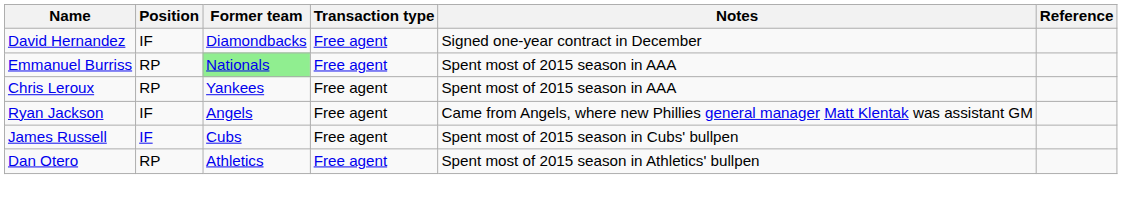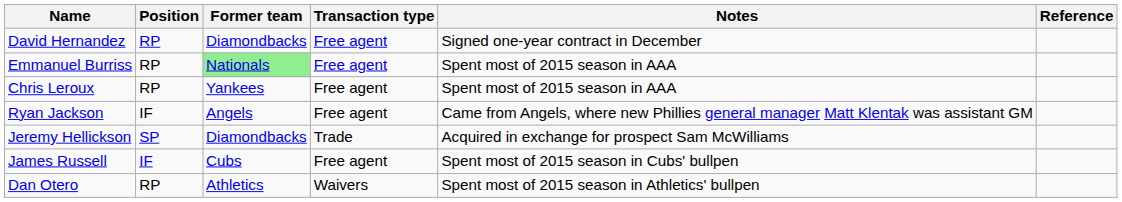 <table class="wikitable sortable">
 <tr>
 <th>Name</th>
 <th>Position</th>
 <th>Former team</th>
 <th>Transaction type</th>
 <th>Notes</th>
 <th>Reference</th>
 </tr>
 <tr>
 <td><a href='#'>David Hernandez</a></td>
-<td>IF</td>
+<td><a href='#'>RP</a></td>
 <td><a href='#'>Diamondbacks</a></td>
 <td><a href='#'>Free agent</a></td>
 <td>Signed one-year contract in December</td>
 <td></td>
 </tr>
 <tr>
 <td><a href='#'>Emmanuel Burriss</a></td>
 <td>RP</td>
 <td style="background: lightgreen;"><a href='#'>Nationals</a></td>
 <td><a href='#'>Free agent</a></td>
 <td>Spent most of 2015 season in AAA</td>
 <td></td>
 </tr>
 <tr>
 <td><a href='#'>Chris Leroux</a></td>
 <td>RP</td>
 <td><a href='#'>Yankees</a></td>
 <td>Free agent</td>
 <td>Spent most of 2015 season in AAA</td>
 <td></td>
 </tr>
 <tr>
 <td><a href='#'>Ryan Jackson</a></td>
 <td>IF</td>
 <td><a href='#'>Angels</a></td>
 <td>Free agent</td>
 <td>Came from Angels, where new Phillies <a href='#'>general manager</a> <a href='#'>Matt Klentak</a> was assistant GM</td>
 <td></td>
 </tr>
 <tr>
+<td><a href='#'>Jeremy Hellickson</a></td>
+<td><a href='#'>SP</a></td>
+<td><a href='#'>Diamondbacks</a></td>
+<td>Trade</td>
+<td>Acquired in exchange for prospect Sam McWilliams</td>
+<td></td>
+</tr>
+<tr>
 <td><a href='#'>James Russell</a></td>
 <td><a href='#'>IF</a></td>
 <td><a href='#'>Cubs</a></td>
 <td>Free agent</td>
 <td>Spent most of 2015 season in Cubs' bullpen</td>
 <td></td>
 </tr>
 <tr>
 <td><a href='#'>Dan Otero</a></td>
 <td>RP</td>
 <td><a href='#'>Athletics</a></td>
-<td><a href='#'>Free agent</a></td>
+<td>Waivers</td>
 <td>Spent most of 2015 season in Athletics' bullpen</td>
 <td></td>
 </tr>
 </table>
